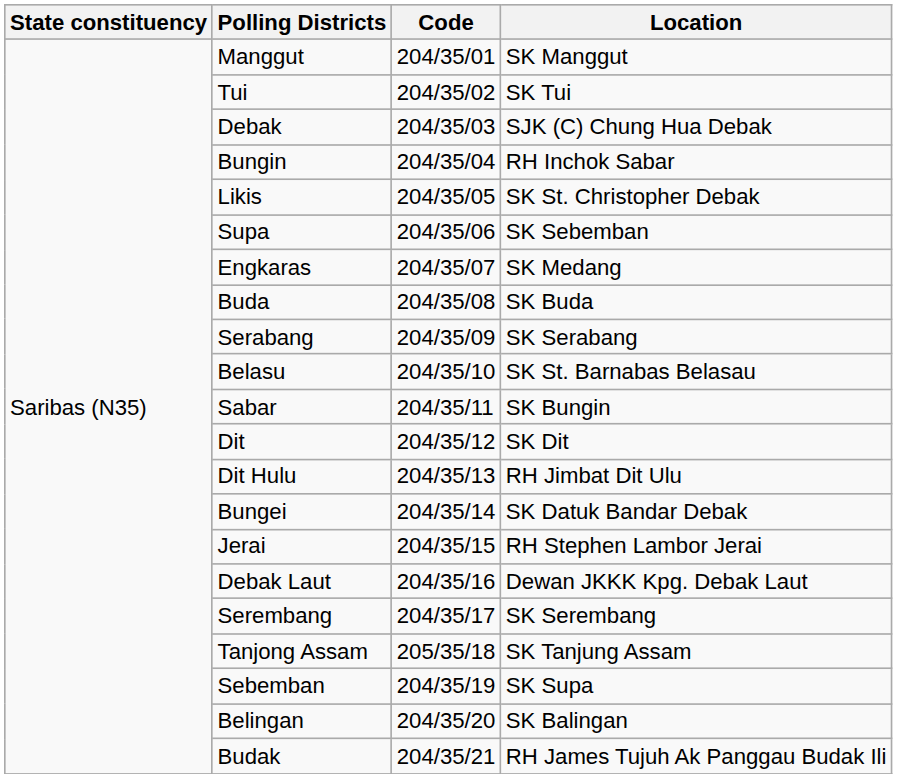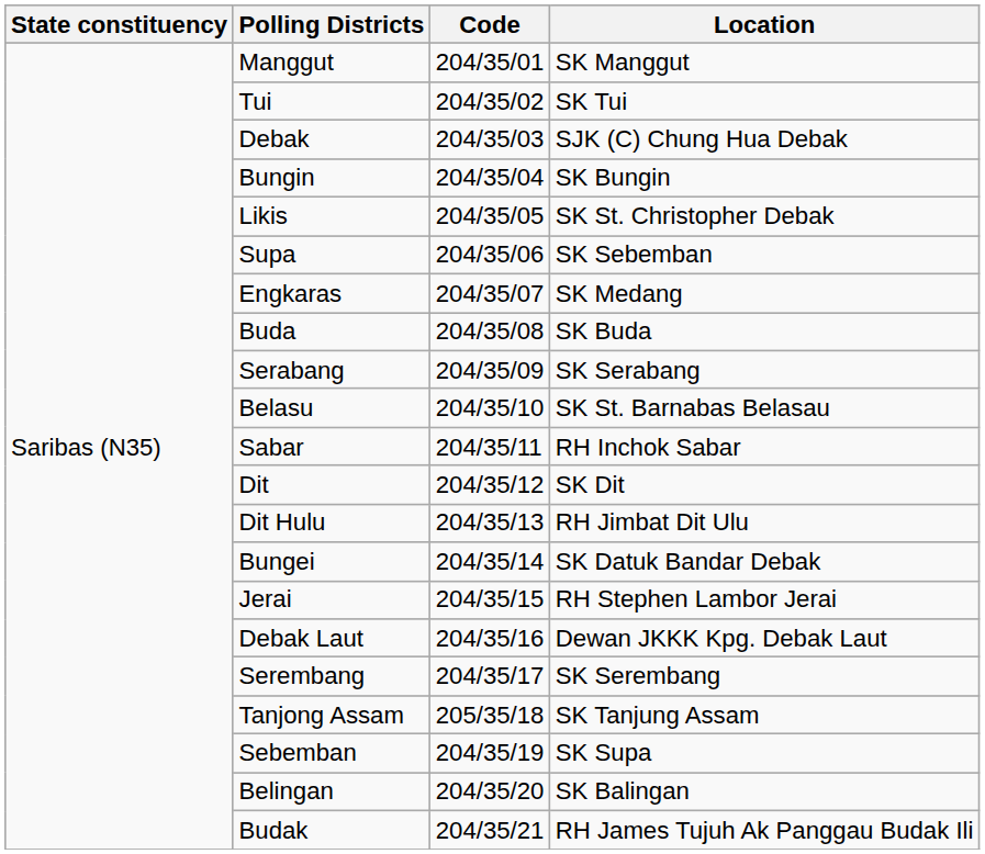 <table class="wikitable sortable mw-collapsible" style="white-space:nowrap;font-size:85%">
 <tr>
 <th>State constituency</th>
 <th>Polling Districts</th>
 <th>Code</th>
 <th>Location</th>
 </tr>
 <tr>
 <td rowspan="21">Saribas (N35)</td>
 <td>Manggut</td>
 <td>204/35/01</td>
 <td>SK Manggut</td>
 </tr>
 <tr>
 <td>Tui</td>
 <td>204/35/02</td>
 <td>SK Tui</td>
 </tr>
 <tr>
 <td>Debak</td>
 <td>204/35/03</td>
 <td>SJK (C) Chung Hua Debak</td>
 </tr>
 <tr>
 <td>Bungin</td>
 <td>204/35/04</td>
-<td>RH Inchok Sabar</td>
+<td>SK Bungin</td>
 </tr>
 <tr>
 <td>Likis</td>
 <td>204/35/05</td>
 <td>SK St. Christopher Debak</td>
 </tr>
 <tr>
 <td>Supa</td>
 <td>204/35/06</td>
 <td>SK Sebemban</td>
 </tr>
 <tr>
 <td>Engkaras</td>
 <td>204/35/07</td>
 <td>SK Medang</td>
 </tr>
 <tr>
 <td>Buda</td>
 <td>204/35/08</td>
 <td>SK Buda</td>
 </tr>
 <tr>
 <td>Serabang</td>
 <td>204/35/09</td>
 <td>SK Serabang</td>
 </tr>
 <tr>
 <td>Belasu</td>
 <td>204/35/10</td>
 <td>SK St. Barnabas Belasau</td>
 </tr>
 <tr>
 <td>Sabar</td>
 <td>204/35/11</td>
-<td>SK Bungin</td>
+<td>RH Inchok Sabar</td>
 </tr>
 <tr>
 <td>Dit</td>
 <td>204/35/12</td>
 <td>SK Dit</td>
 </tr>
 <tr>
 <td>Dit Hulu</td>
 <td>204/35/13</td>
 <td>RH Jimbat Dit Ulu</td>
 </tr>
 <tr>
 <td>Bungei</td>
 <td>204/35/14</td>
 <td>SK Datuk Bandar Debak</td>
 </tr>
 <tr>
 <td>Jerai</td>
 <td>204/35/15</td>
 <td>RH Stephen Lambor Jerai</td>
 </tr>
 <tr>
 <td>Debak Laut</td>
 <td>204/35/16</td>
 <td>Dewan JKKK Kpg. Debak Laut</td>
 </tr>
 <tr>
 <td>Serembang</td>
 <td>204/35/17</td>
 <td>SK Serembang</td>
 </tr>
 <tr>
 <td>Tanjong Assam</td>
 <td>205/35/18</td>
 <td>SK Tanjung Assam</td>
 </tr>
 <tr>
 <td>Sebemban</td>
 <td>204/35/19</td>
 <td>SK Supa</td>
 </tr>
 <tr>
 <td>Belingan</td>
 <td>204/35/20</td>
 <td>SK Balingan</td>
 </tr>
 <tr>
 <td>Budak</td>
 <td>204/35/21</td>
 <td>RH James Tujuh Ak Panggau Budak Ili</td>
 </tr>
 <tr>
 </tr>
 </table>
